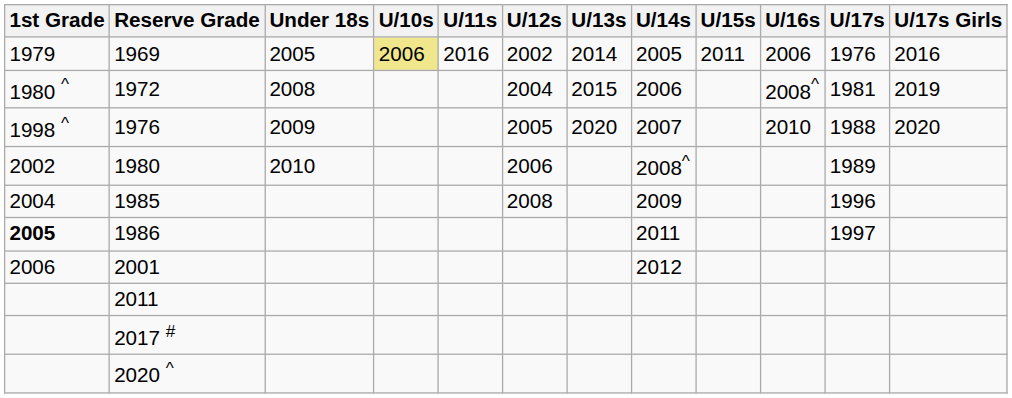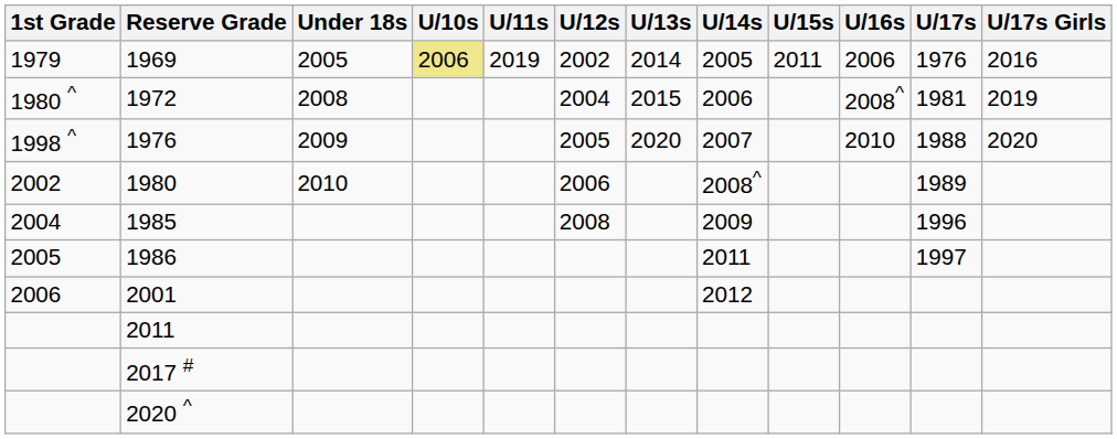 <table class="wikitable">
 <tr>
 <th>1st Grade</th>
 <th>Reserve Grade</th>
 <th>Under 18s</th>
 <th>U/10s</th>
 <th>U/11s</th>
 <th>U/12s</th>
 <th>U/13s</th>
 <th>U/14s</th>
 <th>U/15s</th>
 <th>U/16s</th>
 <th>U/17s</th>
 <th>U/17s Girls</th>
 </tr>
 <tr>
 <td>1979</td>
 <td>1969</td>
 <td>2005</td>
 <td style="background: khaki;">2006</td>
-<td>2016</td>
+<td>2019</td>
 <td>2002</td>
 <td>2014</td>
 <td>2005</td>
 <td>2011</td>
 <td>2006</td>
 <td>1976</td>
 <td>2016</td>
 </tr>
 <tr>
 <td>1980 <sup>^</sup></td>
 <td>1972</td>
 <td>2008</td>
 <td></td>
 <td></td>
 <td>2004</td>
 <td>2015</td>
 <td>2006</td>
 <td></td>
 <td>2008<sup>^</sup></td>
 <td>1981</td>
 <td>2019</td>
 </tr>
 <tr>
 <td>1998 <sup>^</sup></td>
 <td>1976</td>
 <td>2009</td>
 <td></td>
 <td></td>
 <td>2005</td>
 <td>2020</td>
 <td>2007</td>
 <td></td>
 <td>2010</td>
 <td>1988</td>
 <td>2020</td>
 </tr>
 <tr>
 <td>2002</td>
 <td>1980</td>
 <td>2010</td>
 <td></td>
 <td></td>
 <td>2006</td>
 <td></td>
 <td>2008<sup>^</sup></td>
 <td></td>
 <td></td>
 <td>1989</td>
 <td></td>
 </tr>
 <tr>
 <td>2004</td>
 <td>1985</td>
 <td></td>
 <td></td>
 <td></td>
 <td>2008</td>
 <td></td>
 <td>2009</td>
 <td></td>
 <td></td>
 <td>1996</td>
 <td></td>
 </tr>
 <tr>
-<td><strong>2005</strong></td>
+<td>2005</td>
 <td>1986</td>
 <td></td>
 <td></td>
 <td></td>
 <td></td>
 <td></td>
 <td>2011</td>
 <td></td>
 <td></td>
 <td>1997</td>
 <td></td>
 </tr>
 <tr>
 <td>2006</td>
 <td>2001</td>
 <td></td>
 <td></td>
 <td></td>
 <td></td>
 <td></td>
 <td>2012</td>
 <td></td>
 <td></td>
 <td></td>
 <td></td>
 </tr>
 <tr>
 <td></td>
 <td>2011</td>
 <td></td>
 <td></td>
 <td></td>
 <td></td>
 <td></td>
 <td></td>
 <td></td>
 <td></td>
 <td></td>
 <td></td>
 </tr>
 <tr>
 <td></td>
 <td>2017 <sup>#</sup></td>
 <td></td>
 <td></td>
 <td></td>
 <td></td>
 <td></td>
 <td></td>
 <td></td>
 <td></td>
 <td></td>
 <td></td>
 </tr>
 <tr>
 <td></td>
 <td>2020 <sup>^</sup></td>
 <td></td>
 <td></td>
 <td></td>
 <td></td>
 <td></td>
 <td></td>
 <td></td>
 <td></td>
 <td></td>
 <td></td>
 </tr>
 </table>
